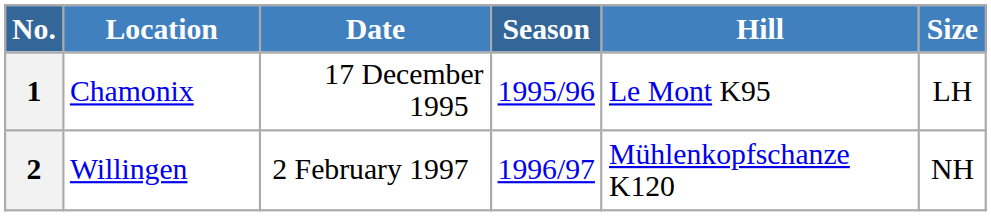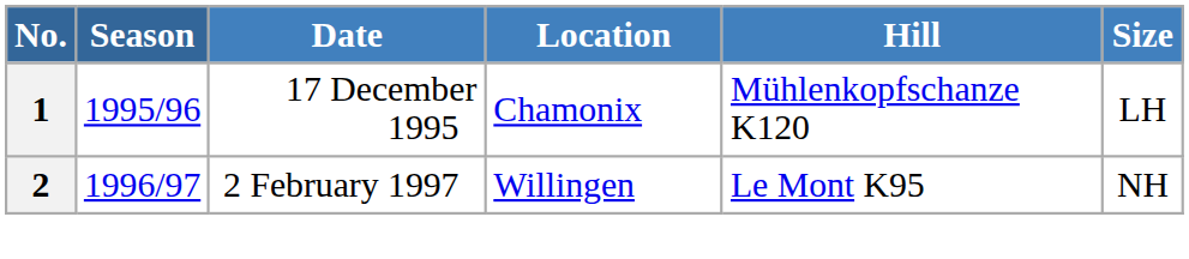 <table class="wikitable sortable" style="font-size:86%; line-height:15px; text-align:left; border:grey solid 1px; border-collapse:collapse; background:#ffffff;">
 <tr style="background:#efefef;">
 <th style="background-color:#369; color:white; width:10px;">No.</th>
+<th style="background-color:#369; color:white;  width:30px;">Season</th>
+<th style="background-color:#4180be; color:white; width:100px;">Date</th>
 <th style="background-color:#4180be; color:white; width:85px;">Location</th>
-<th style="background-color:#4180be; color:white; width:100px;">Date</th>
-<th style="background-color:#369; color:white;  width:30px;">Season</th>
 <th style="background-color:#4180be; color:white; width:140px;">Hill</th>
 <th style="background-color:#4180be; color:white; width:25px;">Size</th>
 </tr>
 <tr>
 <th scope=row style="text-align:center;">1</th>
+<td align=center><a href='#'>1995/96</a></td>
+<td align=right>17 December 1995  </td>
 <td> <a href='#'>Chamonix</a></td>
-<td align=right>17 December 1995  </td>
-<td align=center><a href='#'>1995/96</a></td>
-<td><a href='#'>Le Mont</a> K95</td>
+<td><a href='#'>Mühlenkopfschanze</a> K120</td>
 <td align=center>LH</td>
 </tr>
 <tr>
 <th scope=row style="text-align:center;">2</th>
+<td align=center><a href='#'>1996/97</a></td>
+<td align=right>2 February 1997  </td>
 <td> <a href='#'>Willingen</a></td>
-<td align=right>2 February 1997  </td>
-<td align=center><a href='#'>1996/97</a></td>
-<td><a href='#'>Mühlenkopfschanze</a> K120</td>
+<td><a href='#'>Le Mont</a> K95</td>
 <td align=center>NH</td>
 </tr>
 </table>
